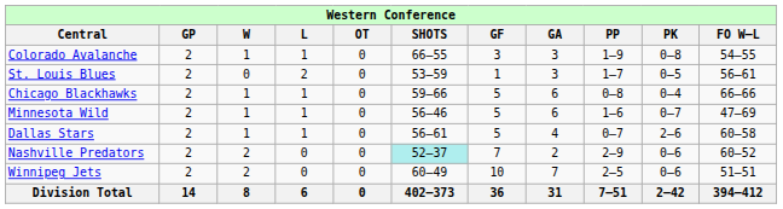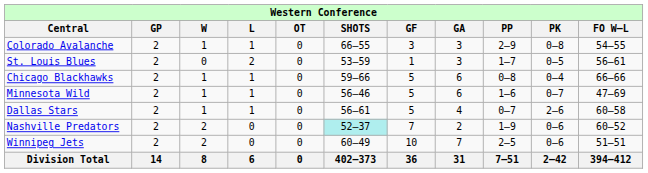 <table class="wikitable" style="text-align:center; width:65em; font-size:85%;">
 <tr style="background:#cfc; font-weight:bold;">
 <td colspan=11>Western Conference</td>
 </tr>
 <tr>
 <th width="20%">Central</th>
 <th width="7.5%">GP</th>
 <th width="7.5%">W</th>
 <th width="7.5%">L</th>
 <th width="7.5%">OT</th>
 <th width="10%">SHOTS</th>
 <th width="7.5%">GF</th>
 <th width="7.5%">GA</th>
 <th width="7.5%">PP</th>
 <th width="7.5%">PK</th>
 <th width="10%">FO W–L</th>
 </tr>
 <tr>
 <td align=left><a href='#'>Colorado Avalanche</a></td>
 <td>2</td>
 <td>1</td>
 <td>1</td>
 <td>0</td>
 <td>66–55</td>
 <td>3</td>
 <td>3</td>
-<td>1–9</td>
+<td>2–9</td>
 <td>0–8</td>
 <td>54–55</td>
 </tr>
 <tr>
 <td align=left><a href='#'>St. Louis Blues</a></td>
 <td>2</td>
 <td>0</td>
 <td>2</td>
 <td>0</td>
 <td>53–59</td>
 <td>1</td>
 <td>3</td>
 <td>1–7</td>
 <td>0–5</td>
 <td>56–61</td>
 </tr>
 <tr>
 <td align=left><a href='#'>Chicago Blackhawks</a></td>
 <td>2</td>
 <td>1</td>
 <td>1</td>
 <td>0</td>
 <td>59–66</td>
 <td>5</td>
 <td>6</td>
 <td>0–8</td>
 <td>0–4</td>
 <td>66–66</td>
 </tr>
 <tr>
 <td align=left><a href='#'>Minnesota Wild</a></td>
 <td>2</td>
 <td>1</td>
 <td>1</td>
 <td>0</td>
 <td>56–46</td>
 <td>5</td>
 <td>6</td>
 <td>1–6</td>
 <td>0–7</td>
 <td>47–69</td>
 </tr>
 <tr>
 <td align=left><a href='#'>Dallas Stars</a></td>
 <td>2</td>
 <td>1</td>
 <td>1</td>
 <td>0</td>
 <td>56–61</td>
 <td>5</td>
 <td>4</td>
 <td>0–7</td>
 <td>2–6</td>
 <td>60–58</td>
 </tr>
 <tr>
 <td align=left><a href='#'>Nashville Predators</a></td>
 <td>2</td>
 <td>2</td>
 <td>0</td>
 <td>0</td>
 <td style="background: paleturquoise;">52–37</td>
 <td>7</td>
 <td>2</td>
-<td>2–9</td>
+<td>1–9</td>
 <td>0–6</td>
 <td>60–52</td>
 </tr>
 <tr>
 <td align=left><a href='#'>Winnipeg Jets</a></td>
 <td>2</td>
 <td>2</td>
 <td>0</td>
 <td>0</td>
 <td>60–49</td>
 <td>10</td>
 <td>7</td>
 <td>2–5</td>
 <td>0–6</td>
 <td>51–51</td>
 </tr>
 <tr>
 <th>Division Total</th>
 <th>14</th>
 <th>8</th>
 <th>6</th>
 <th>0</th>
 <th>402–373</th>
 <th>36</th>
 <th>31</th>
 <th>7–51</th>
 <th>2–42</th>
 <th>394–412</th>
 </tr>
 </table>
